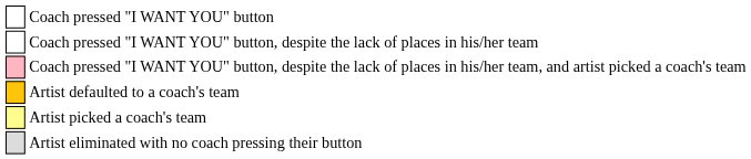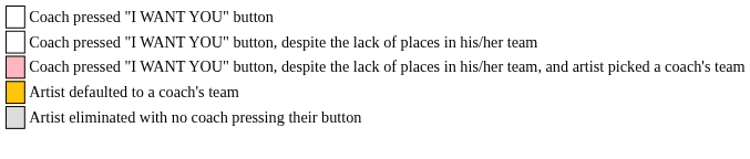 <table class="toccolours" style="font-size: 90%; white-space: nowrap;">
 <tr>
 <td style="background-color:white; border: 1px solid black;"> <strong></strong> </td>
 <td>Coach pressed "I WANT YOU" button</td>
 </tr>
 <tr>
 <td style="background-color:white; border: 1px solid black;"> <strong></strong> </td>
 <td style="padding-right: 8px">Coach pressed "I WANT YOU" button, despite the lack of places in his/her team</td>
 </tr>
 <tr>
 <td style="background-color:lightpink; border: 1px solid black;">    </td>
 <td style="padding-right: 8px">Coach pressed "I WANT YOU" button, despite the lack of places in his/her team, and artist picked a coach's team</td>
 </tr>
 <tr>
 <td style="background-color:#FFC40C; border: 1px solid black">    </td>
 <td>Artist defaulted to a coach's team</td>
 </tr>
 <tr>
-<td style="background-color:#fdfc8f; border: 1px solid black;">    </td>
-<td style="padding-right: 8px">Artist picked a coach's team</td>
-</tr>
-<tr>
 <td style="background-color:#DCDCDC; border: 1px solid black">    </td>
 <td>Artist eliminated with no coach pressing their button</td>
 </tr>
 <tr>
 </tr>
 </table>
